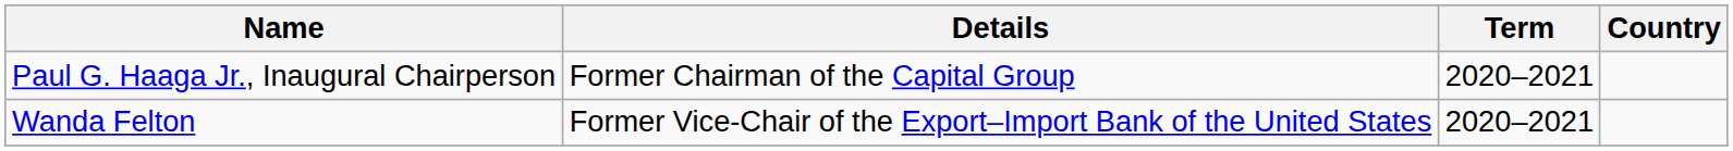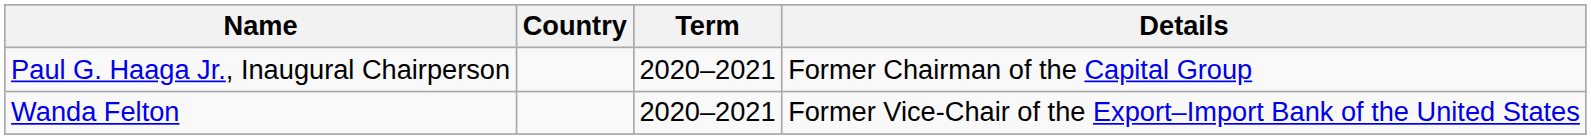 <table class="wikitable sortable">
 <tr>
 <th>Name</th>
+<th>Country</th>
+<th>Term</th>
 <th>Details</th>
-<th>Term</th>
-<th>Country</th>
 </tr>
 <tr>
 <td><a href='#'>Paul G. Haaga Jr.</a>, Inaugural Chairperson</td>
+<td></td>
+<td>2020–2021</td>
 <td>Former Chairman of the <a href='#'>Capital Group</a></td>
-<td>2020–2021</td>
-<td></td>
 </tr>
 <tr>
 <td><a href='#'>Wanda Felton</a></td>
+<td></td>
+<td>2020–2021</td>
 <td>Former Vice-Chair of the <a href='#'>Export–Import Bank of the United States</a></td>
-<td>2020–2021</td>
-<td></td>
 </tr>
 </table>
